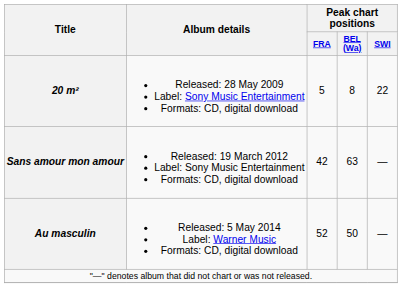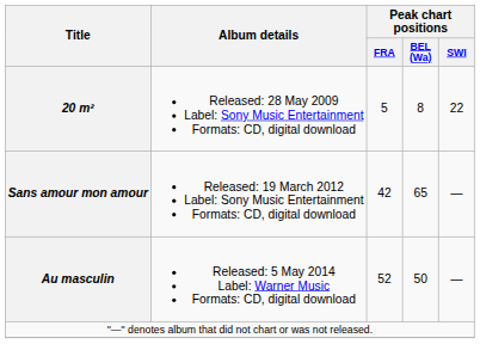 <table class="wikitable plainrowheaders" style="text-align:center;">
 <tr>
 <th scope="col" rowspan="2">Title</th>
 <th scope="col" rowspan="2">Album details</th>
 <th scope="col" colspan="3">Peak chart positions</th>
 </tr>
 <tr>
 <th scope="col" style="width:3em;font-size:85%;"><a href='#'>FRA</a><br></th>
 <th scope="col" style="width:3em;font-size:85%;"><a href='#'>BEL (Wa)</a><br></th>
 <th scope="col" style="width:3em;font-size:85%;"><a href='#'>SWI</a><br></th>
 </tr>
 <tr>
 <th scope="row"><em>20 m²</em></th>
 <td><br><ul><li>Released: 28 May 2009</li><li>Label: <a href='#'>Sony Music Entertainment</a></li><li>Formats: CD, digital download</li></ul></td>
 <td>5</td>
 <td>8</td>
 <td>22</td>
 </tr>
 <tr>
 <th scope="row"><em>Sans amour mon amour</em></th>
 <td><br><ul><li>Released: 19 March 2012</li><li>Label: Sony Music Entertainment</li><li>Formats: CD, digital download</li></ul></td>
 <td>42</td>
-<td>63</td>
+<td>65</td>
 <td>—</td>
 </tr>
 <tr>
 <th scope="row"><em>Au masculin</em></th>
 <td><br><ul><li>Released: 5 May 2014</li><li>Label: <a href='#'>Warner Music</a></li><li>Formats: CD, digital download</li></ul></td>
 <td>52</td>
 <td>50</td>
 <td>—</td>
 </tr>
 <tr>
 <td colspan="14" style="font-size:85%">"—" denotes album that did not chart or was not released.</td>
 </tr>
 <tr>
 </tr>
 </table>
